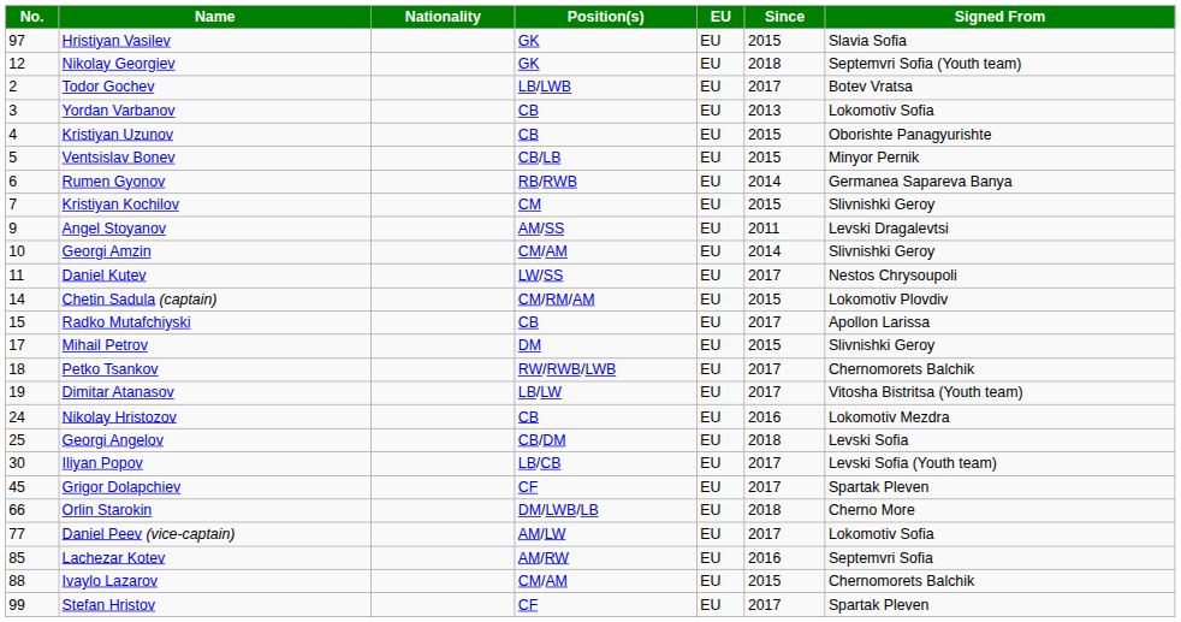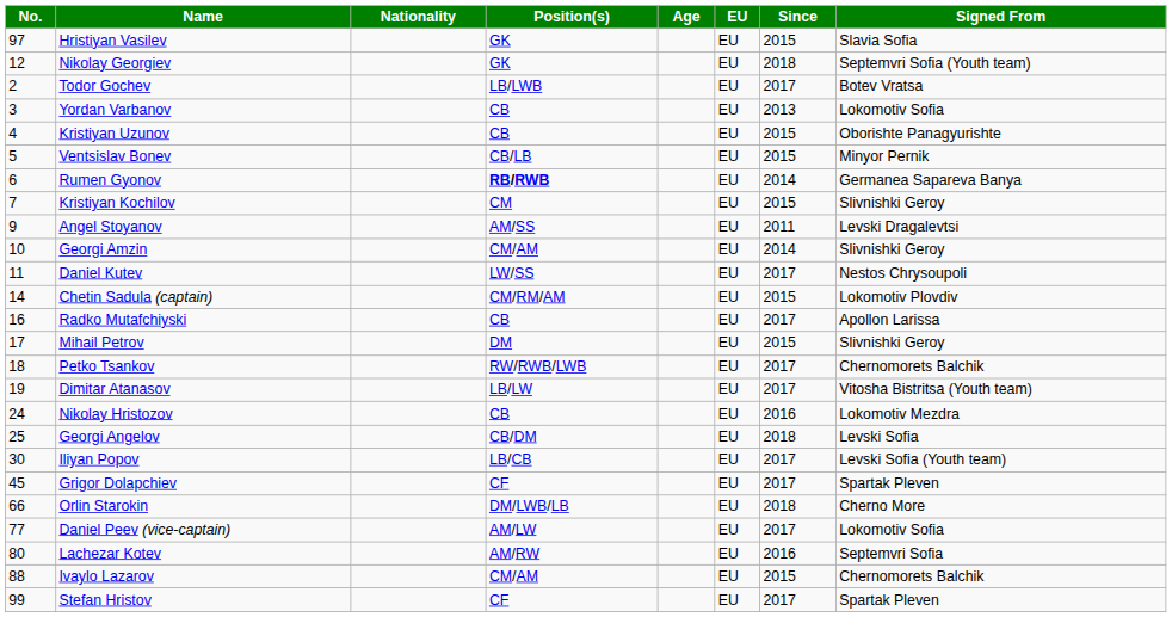 <table class="wikitable" style="text-align:left; font-size:100%; width:100%;">
 <tr>
 <th style="background:green; color:white; text-align:center;">No.</th>
 <th style="background:green; color:white; text-align:center;">Name</th>
 <th style="background:green; color:white; text-align:center;">Nationality</th>
 <th style="background:green; color:white; text-align:center;">Position(s)</th>
+<th style="background:green; color:white; text-align:center;">Age</th>
 <th style="background:green; color:white; text-align:center;">EU</th>
 <th style="background:green; color:white; text-align:center;">Since</th>
 <th style="background:green; color:white; text-align:center;">Signed From</th>
 </tr>
 <tr>
 <td>97</td>
 <td><a href='#'>Hristiyan Vasilev</a></td>
 <td></td>
 <td><a href='#'>GK</a></td>
+<td></td>
 <td>EU</td>
 <td>2015</td>
 <td>Slavia Sofiа</td>
 </tr>
 <tr>
 <td>12</td>
 <td><a href='#'>Nikolay Georgiev</a></td>
 <td></td>
 <td><a href='#'>GK</a></td>
+<td></td>
 <td>EU</td>
 <td>2018</td>
 <td>Septemvri Sofia (Youth team)</td>
 </tr>
 <tr>
 <td>2</td>
 <td><a href='#'>Todor Gochev</a></td>
 <td></td>
 <td><a href='#'>LB</a>/<a href='#'>LWB</a></td>
+<td></td>
 <td>EU</td>
 <td>2017</td>
 <td>Botev Vratsa</td>
 </tr>
 <tr>
 <td>3</td>
 <td><a href='#'>Yordan Varbanov</a></td>
 <td></td>
 <td><a href='#'>CB</a></td>
+<td></td>
 <td>EU</td>
 <td>2013</td>
 <td>Lokomotiv Sofia</td>
 </tr>
 <tr>
 <td>4</td>
 <td><a href='#'>Kristiyan Uzunov</a></td>
 <td></td>
 <td><a href='#'>CB</a></td>
+<td></td>
 <td>EU</td>
 <td>2015</td>
 <td>Oborishte Panagyurishte</td>
 </tr>
 <tr>
 <td>5</td>
 <td><a href='#'>Ventsislav Bonev</a></td>
 <td></td>
 <td><a href='#'>CB</a>/<a href='#'>LB</a></td>
+<td></td>
 <td>EU</td>
 <td>2015</td>
 <td>Minyor Pernik</td>
 </tr>
 <tr>
 <td>6</td>
 <td><a href='#'>Rumen Gyonov</a></td>
 <td></td>
-<td><a href='#'>RB</a>/<a href='#'>RWB</a></td>
+<td><strong><a href='#'>RB</a>/<a href='#'>RWB</a></strong></td>
+<td></td>
 <td>EU</td>
 <td>2014</td>
 <td>Germanea Sapareva Banya</td>
 </tr>
 <tr>
 <td>7</td>
 <td><a href='#'>Kristiyan Kochilov</a></td>
 <td></td>
 <td><a href='#'>CM</a></td>
+<td></td>
 <td>EU</td>
 <td>2015</td>
 <td>Slivnishki Geroy</td>
 </tr>
 <tr>
 <td>9</td>
 <td><a href='#'>Angel Stoyanov</a></td>
 <td></td>
 <td><a href='#'>AM</a>/<a href='#'>SS</a></td>
+<td></td>
 <td>EU</td>
 <td>2011</td>
 <td>Levski Dragalevtsi</td>
 </tr>
 <tr>
 <td>10</td>
 <td><a href='#'>Georgi Amzin</a></td>
 <td></td>
 <td><a href='#'>CM</a>/<a href='#'>AM</a></td>
+<td></td>
 <td>EU</td>
 <td>2014</td>
 <td>Slivnishki Geroy</td>
 </tr>
 <tr>
 <td>11</td>
 <td><a href='#'>Daniel Kutev</a></td>
 <td></td>
 <td><a href='#'>LW</a>/<a href='#'>SS</a></td>
+<td></td>
 <td>EU</td>
 <td>2017</td>
 <td>Nestos Chrysoupoli</td>
 </tr>
 <tr>
 <td>14</td>
 <td><a href='#'>Chetin Sadula</a> <em>(captain)</em></td>
 <td></td>
 <td><a href='#'>CM</a>/<a href='#'>RM</a>/<a href='#'>AM</a></td>
+<td></td>
 <td>EU</td>
 <td>2015</td>
 <td>Lokomotiv Plovdiv</td>
 </tr>
 <tr>
-<td>15</td>
+<td>16</td>
 <td><a href='#'>Radko Mutafchiyski</a></td>
 <td></td>
 <td><a href='#'>CB</a></td>
+<td></td>
 <td>EU</td>
 <td>2017</td>
 <td>Apollon Larissa</td>
 </tr>
 <tr>
 <td>17</td>
 <td><a href='#'>Mihail Petrov</a></td>
 <td></td>
 <td><a href='#'>DM</a></td>
+<td></td>
 <td>EU</td>
 <td>2015</td>
 <td>Slivnishki Geroy</td>
 </tr>
 <tr>
 <td>18</td>
 <td><a href='#'>Petko Tsankov</a></td>
 <td></td>
 <td><a href='#'>RW</a>/<a href='#'>RWB</a>/<a href='#'>LWB</a></td>
+<td></td>
 <td>EU</td>
 <td>2017</td>
 <td>Chernomorets Balchik</td>
 </tr>
 <tr>
 <td>19</td>
 <td><a href='#'>Dimitar Atanasov</a></td>
 <td></td>
 <td><a href='#'>LB</a>/<a href='#'>LW</a></td>
+<td></td>
 <td>EU</td>
 <td>2017</td>
 <td>Vitosha Bistritsa (Youth team)</td>
 </tr>
 <tr>
 <td>24</td>
 <td><a href='#'>Nikolay Hristozov</a></td>
 <td></td>
 <td><a href='#'>CB</a></td>
+<td></td>
 <td>EU</td>
 <td>2016</td>
 <td>Lokomotiv Mezdra</td>
 </tr>
 <tr>
 <td>25</td>
 <td><a href='#'>Georgi Angelov</a></td>
 <td></td>
 <td><a href='#'>CB</a>/<a href='#'>DM</a></td>
+<td></td>
 <td>EU</td>
 <td>2018</td>
 <td>Levski Sofia</td>
 </tr>
 <tr>
 <td>30</td>
 <td><a href='#'>Iliyan Popov</a></td>
 <td></td>
 <td><a href='#'>LB</a>/<a href='#'>CB</a></td>
+<td></td>
 <td>EU</td>
 <td>2017</td>
 <td>Levski Sofia (Youth team)</td>
 </tr>
 <tr>
 <td>45</td>
 <td><a href='#'>Grigor Dolapchiev</a></td>
 <td></td>
 <td><a href='#'>CF</a></td>
+<td></td>
 <td>EU</td>
 <td>2017</td>
 <td>Spartak Pleven</td>
 </tr>
 <tr>
 <td>66</td>
 <td><a href='#'>Orlin Starokin</a></td>
 <td></td>
 <td><a href='#'>DM</a>/<a href='#'>LWB</a>/<a href='#'>LB</a></td>
+<td></td>
 <td>EU</td>
 <td>2018</td>
 <td>Cherno More</td>
 </tr>
 <tr>
 <td>77</td>
 <td><a href='#'>Daniel Peev</a> <em>(vice-captain)</em></td>
 <td></td>
 <td><a href='#'>AM</a>/<a href='#'>LW</a></td>
+<td></td>
 <td>EU</td>
 <td>2017</td>
 <td>Lokomotiv Sofia</td>
 </tr>
 <tr>
-<td>85</td>
+<td>80</td>
 <td><a href='#'>Lachezar Kotev</a></td>
 <td></td>
 <td><a href='#'>AM</a>/<a href='#'>RW</a></td>
+<td></td>
 <td>EU</td>
 <td>2016</td>
 <td>Septemvri Sofia</td>
 </tr>
 <tr>
 <td>88</td>
 <td><a href='#'>Ivaylo Lazarov</a></td>
 <td></td>
 <td><a href='#'>CM</a>/<a href='#'>AM</a></td>
+<td></td>
 <td>EU</td>
 <td>2015</td>
 <td>Chernomorets Balchik</td>
 </tr>
 <tr>
 <td>99</td>
 <td><a href='#'>Stefan Hristov</a></td>
 <td></td>
 <td><a href='#'>CF</a></td>
+<td></td>
 <td>EU</td>
 <td>2017</td>
 <td>Spartak Pleven</td>
 </tr>
 </table>
